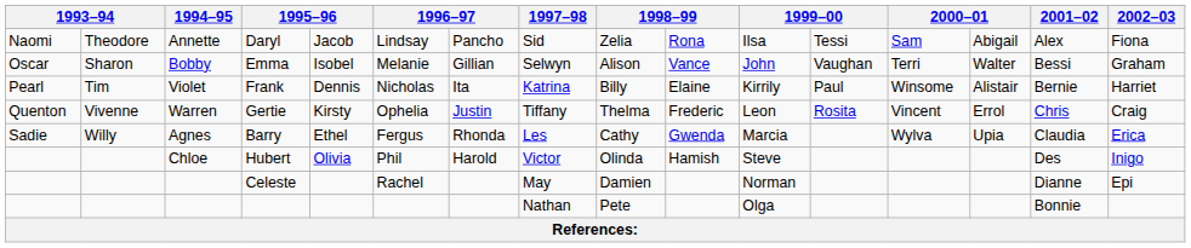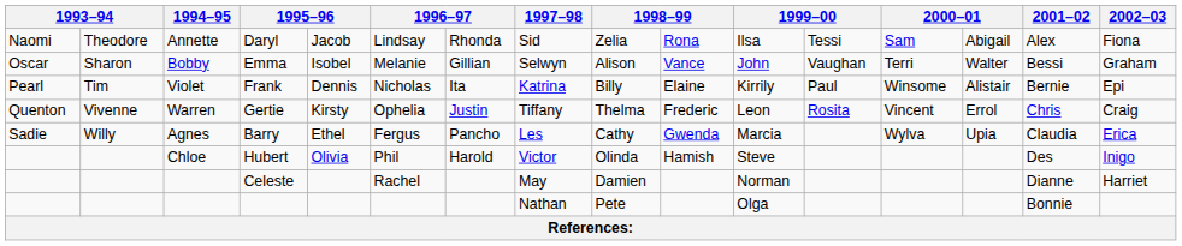 <table class="wikitable" width="100%">
 <tr>
 <th colspan=2><a href='#'>1993–94</a></th>
 <th><a href='#'>1994–95</a></th>
 <th colspan=2><a href='#'>1995–96</a></th>
 <th colspan=2><a href='#'>1996–97</a></th>
 <th><a href='#'>1997–98</a></th>
 <th colspan=2><a href='#'>1998–99</a></th>
 <th colspan="2"><a href='#'>1999–00</a></th>
 <th colspan=2><a href='#'>2000–01</a></th>
 <th><a href='#'>2001–02</a></th>
 <th><a href='#'>2002–03</a></th>
 </tr>
 <tr>
 <td>Naomi</td>
 <td>Theodore</td>
 <td>Annette</td>
 <td>Daryl</td>
 <td>Jacob</td>
 <td>Lindsay</td>
-<td>Pancho</td>
+<td>Rhonda</td>
 <td>Sid</td>
 <td>Zelia</td>
 <td><a href='#'>Rona</a></td>
 <td>Ilsa</td>
 <td>Tessi</td>
 <td><a href='#'>Sam</a></td>
 <td>Abigail</td>
 <td>Alex</td>
 <td>Fiona</td>
 </tr>
 <tr>
 <td>Oscar</td>
 <td>Sharon</td>
 <td><a href='#'>Bobby</a></td>
 <td>Emma</td>
 <td>Isobel</td>
 <td>Melanie</td>
 <td>Gillian</td>
 <td>Selwyn</td>
 <td>Alison</td>
 <td><a href='#'>Vance</a></td>
 <td><a href='#'>John</a></td>
 <td>Vaughan</td>
 <td>Terri</td>
 <td>Walter</td>
 <td>Bessi</td>
 <td>Graham</td>
 </tr>
 <tr>
 <td>Pearl</td>
 <td>Tim</td>
 <td>Violet</td>
 <td>Frank</td>
 <td>Dennis</td>
 <td>Nicholas</td>
 <td>Ita</td>
 <td><a href='#'>Katrina</a></td>
 <td>Billy</td>
 <td>Elaine</td>
 <td>Kirrily</td>
 <td>Paul</td>
 <td>Winsome</td>
 <td>Alistair</td>
 <td>Bernie</td>
-<td>Harriet</td>
+<td>Epi</td>
 </tr>
 <tr>
 <td>Quenton</td>
 <td>Vivenne</td>
 <td>Warren</td>
 <td>Gertie</td>
 <td>Kirsty</td>
 <td>Ophelia</td>
 <td><a href='#'>Justin</a></td>
 <td>Tiffany</td>
 <td>Thelma</td>
 <td>Frederic</td>
 <td>Leon</td>
 <td><a href='#'>Rosita</a></td>
 <td>Vincent</td>
 <td>Errol</td>
 <td><a href='#'>Chris</a></td>
 <td>Craig</td>
 </tr>
 <tr>
 <td>Sadie</td>
 <td>Willy</td>
 <td>Agnes</td>
 <td>Barry</td>
 <td>Ethel</td>
 <td>Fergus</td>
-<td>Rhonda</td>
+<td>Pancho</td>
 <td><a href='#'>Les</a></td>
 <td>Cathy</td>
 <td><a href='#'>Gwenda</a></td>
 <td>Marcia</td>
 <td></td>
 <td>Wylva</td>
 <td>Upia</td>
 <td>Claudia</td>
 <td><a href='#'>Erica</a></td>
 </tr>
 <tr>
 <td></td>
 <td></td>
 <td>Chloe</td>
 <td>Hubert</td>
 <td><a href='#'>Olivia</a></td>
 <td>Phil</td>
 <td>Harold</td>
 <td><a href='#'>Victor</a></td>
 <td>Olinda</td>
 <td>Hamish</td>
 <td>Steve</td>
 <td></td>
 <td></td>
 <td></td>
 <td>Des</td>
 <td><a href='#'>Inigo</a></td>
 </tr>
 <tr>
 <td></td>
 <td></td>
 <td></td>
 <td>Celeste</td>
 <td></td>
 <td>Rachel</td>
 <td></td>
 <td>May</td>
 <td>Damien</td>
 <td></td>
 <td>Norman</td>
 <td></td>
 <td></td>
 <td></td>
 <td>Dianne</td>
-<td>Epi</td>
+<td>Harriet</td>
 </tr>
 <tr>
 <td></td>
 <td></td>
 <td></td>
 <td></td>
 <td></td>
 <td></td>
 <td></td>
 <td>Nathan</td>
 <td>Pete</td>
 <td></td>
 <td>Olga</td>
 <td></td>
 <td></td>
 <td></td>
 <td>Bonnie</td>
 <td></td>
 </tr>
 <tr>
 <th colspan=19>References:</th>
 </tr>
 </table>
